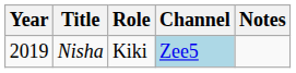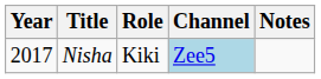 <table class="wikitable">
 <tr>
 <th>Year</th>
 <th>Title</th>
 <th>Role</th>
 <th>Channel</th>
 <th>Notes</th>
 </tr>
 <tr>
-<td>2019</td>
+<td>2017</td>
 <td><em>Nisha</em></td>
 <td>Kiki</td>
 <td style="background: lightblue;"><a href='#'>Zee5</a></td>
 <td></td>
 </tr>
 </table>
